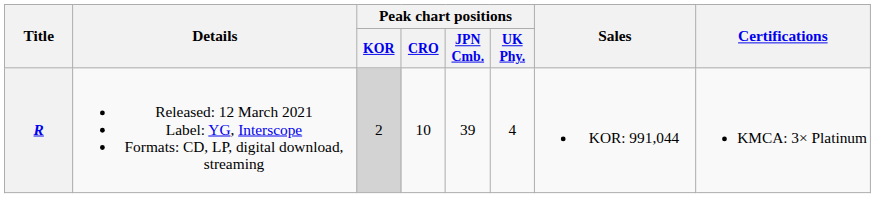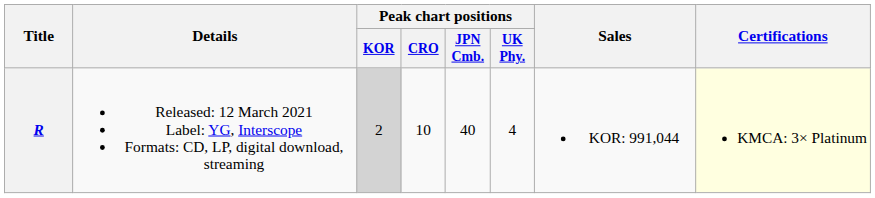 <table class="wikitable plainrowheaders" style="text-align:center">
 <tr>
 <th scope="col" rowspan="2" style="width:4em">Title</th>
 <th scope="col" rowspan="2" style="width:18em">Details</th>
 <th scope="col" colspan="4">Peak chart positions</th>
 <th scope="col" rowspan="2" style="width:10em">Sales</th>
 <th scope="col" rowspan="2"><a href='#'>Certifications</a></th>
 </tr>
 <tr>
 <th scope="col" style="width:2.75em;font-size:90%"><a href='#'>KOR</a><br></th>
 <th scope="col" style="width:2.75em;font-size:90%"><a href='#'>CRO</a><br></th>
 <th scope="col" style="width:2.75em;font-size:90%"><a href='#'>JPN<br>Cmb.</a><br></th>
 <th scope="col" style="width:2.75em;font-size:90%"><a href='#'>UK<br>Phy.</a><br></th>
 </tr>
 <tr>
 <th scope="row"><em><a href='#'>R</a></em></th>
 <td><br><ul><li>Released: 12 March 2021</li><li>Label: <a href='#'>YG</a>, <a href='#'>Interscope</a></li><li>Formats: CD, LP, digital download, streaming</li></ul></td>
 <td style="background: lightgrey;">2</td>
 <td>10</td>
-<td>39</td>
+<td>40</td>
 <td>4</td>
 <td><br><ul><li>KOR: 991,044</li></ul></td>
-<td><br><ul><li>KMCA: 3× Platinum</li></ul></td>
+<td style="background: lightyellow;"><br><ul><li>KMCA: 3× Platinum</li></ul></td>
 </tr>
 </table>
